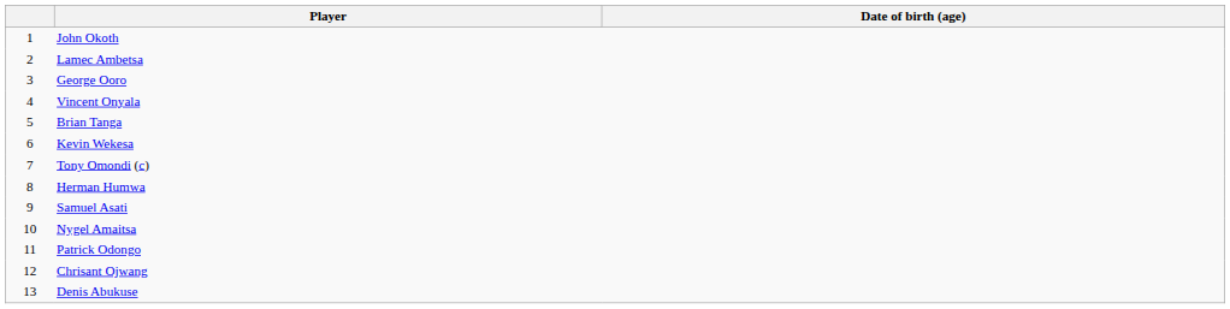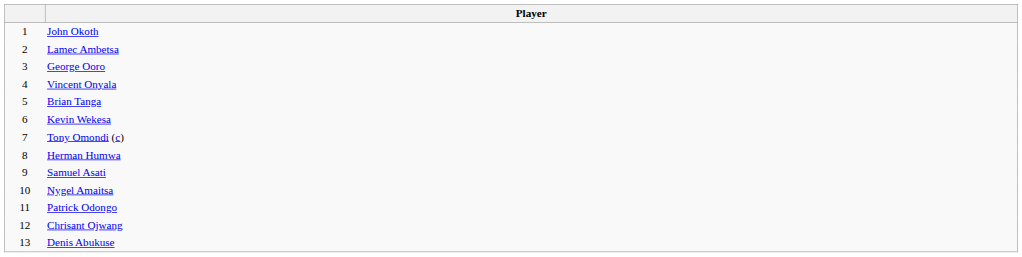 <table class="sortable wikitable plainrowheaders" style="font-size:95%; width: 70%">
 <tr>
 <th scope="col" style="width:4%"></th>
 <th scope="col">Player</th>
-<th scope="col">Date of birth (age)</th>
 </tr>
 <tr>
 <td style="text-align:center; border:0">1</td>
 <td style="text-align:left; border:0"><a href='#'>John Okoth</a></td>
-<td style="text-align:left; border:0"></td>
 </tr>
 <tr>
 <td style="text-align:center; border:0">2</td>
 <td style="text-align:left; border:0"><a href='#'>Lamec Ambetsa</a></td>
-<td style="text-align:left; border:0"></td>
 </tr>
 <tr>
 <td style="text-align:center; border:0">3</td>
 <td style="text-align:left; border:0"><a href='#'>George Ooro</a></td>
-<td style="text-align:left; border:0"></td>
 </tr>
 <tr>
 <td style="text-align:center; border:0">4</td>
 <td style="text-align:left; border:0"><a href='#'>Vincent Onyala</a></td>
-<td style="text-align:left; border:0"></td>
 </tr>
 <tr>
 <td style="text-align:center; border:0">5</td>
 <td style="text-align:left; border:0"><a href='#'>Brian Tanga</a></td>
-<td style="text-align:left; border:0"></td>
 </tr>
 <tr>
 <td style="text-align:center; border:0">6</td>
 <td style="text-align:left; border:0"><a href='#'>Kevin Wekesa</a></td>
-<td style="text-align:left; border:0"></td>
 </tr>
 <tr>
 <td style="text-align:center; border:0">7</td>
 <td style="text-align:left; border:0"><a href='#'>Tony Omondi</a> (<a href='#'>c</a>)</td>
-<td style="text-align:left; border:0"></td>
 </tr>
 <tr>
 <td style="text-align:center; border:0">8</td>
 <td style="text-align:left; border:0"><a href='#'>Herman Humwa</a></td>
-<td style="text-align:left; border:0"></td>
 </tr>
 <tr>
 <td style="text-align:center; border:0">9</td>
 <td style="text-align:left; border:0"><a href='#'>Samuel Asati</a></td>
-<td style="text-align:left; border:0"></td>
 </tr>
 <tr>
 <td style="text-align:center; border:0">10</td>
 <td style="text-align:left; border:0"><a href='#'>Nygel Amaitsa</a></td>
-<td style="text-align:left; border:0"></td>
 </tr>
 <tr>
 <td style="text-align:center; border:0">11</td>
 <td style="text-align:left; border:0"><a href='#'>Patrick Odongo</a></td>
-<td style="text-align:left; border:0"></td>
 </tr>
 <tr>
 <td style="text-align:center; border:0">12</td>
 <td style="text-align:left; border:0"><a href='#'>Chrisant Ojwang</a></td>
-<td style="text-align:left; border:0"></td>
 </tr>
 <tr>
 <td style="text-align:center; border:0">13</td>
 <td style="text-align:left; border:0"><a href='#'>Denis Abukuse</a></td>
-<td style="text-align:left; border:0"></td>
 </tr>
 </table>
